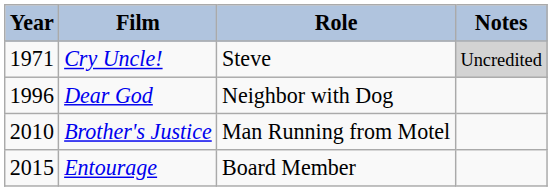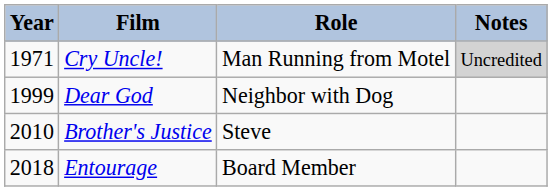 <table class="wikitable" style="font-size:95%;">
 <tr>
 <th style="background:#B0C4DE;">Year</th>
 <th style="background:#B0C4DE;">Film</th>
 <th style="background:#B0C4DE;">Role</th>
 <th style="background:#B0C4DE;">Notes</th>
 </tr>
 <tr>
 <td>1971</td>
 <td><em><a href='#'>Cry Uncle!</a></em></td>
-<td>Steve</td>
+<td>Man Running from Motel</td>
 <td style="background: lightgrey;"><small>Uncredited</small></td>
 </tr>
 <tr>
-<td>1996</td>
+<td>1999</td>
 <td><em><a href='#'>Dear God</a></em></td>
 <td>Neighbor with Dog</td>
 <td></td>
 </tr>
 <tr>
 <td>2010</td>
 <td><em><a href='#'>Brother's Justice</a></em></td>
-<td>Man Running from Motel</td>
+<td>Steve</td>
 <td></td>
 </tr>
 <tr>
-<td>2015</td>
+<td>2018</td>
 <td><em><a href='#'>Entourage</a></em></td>
 <td>Board Member</td>
 <td></td>
 </tr>
 </table>
